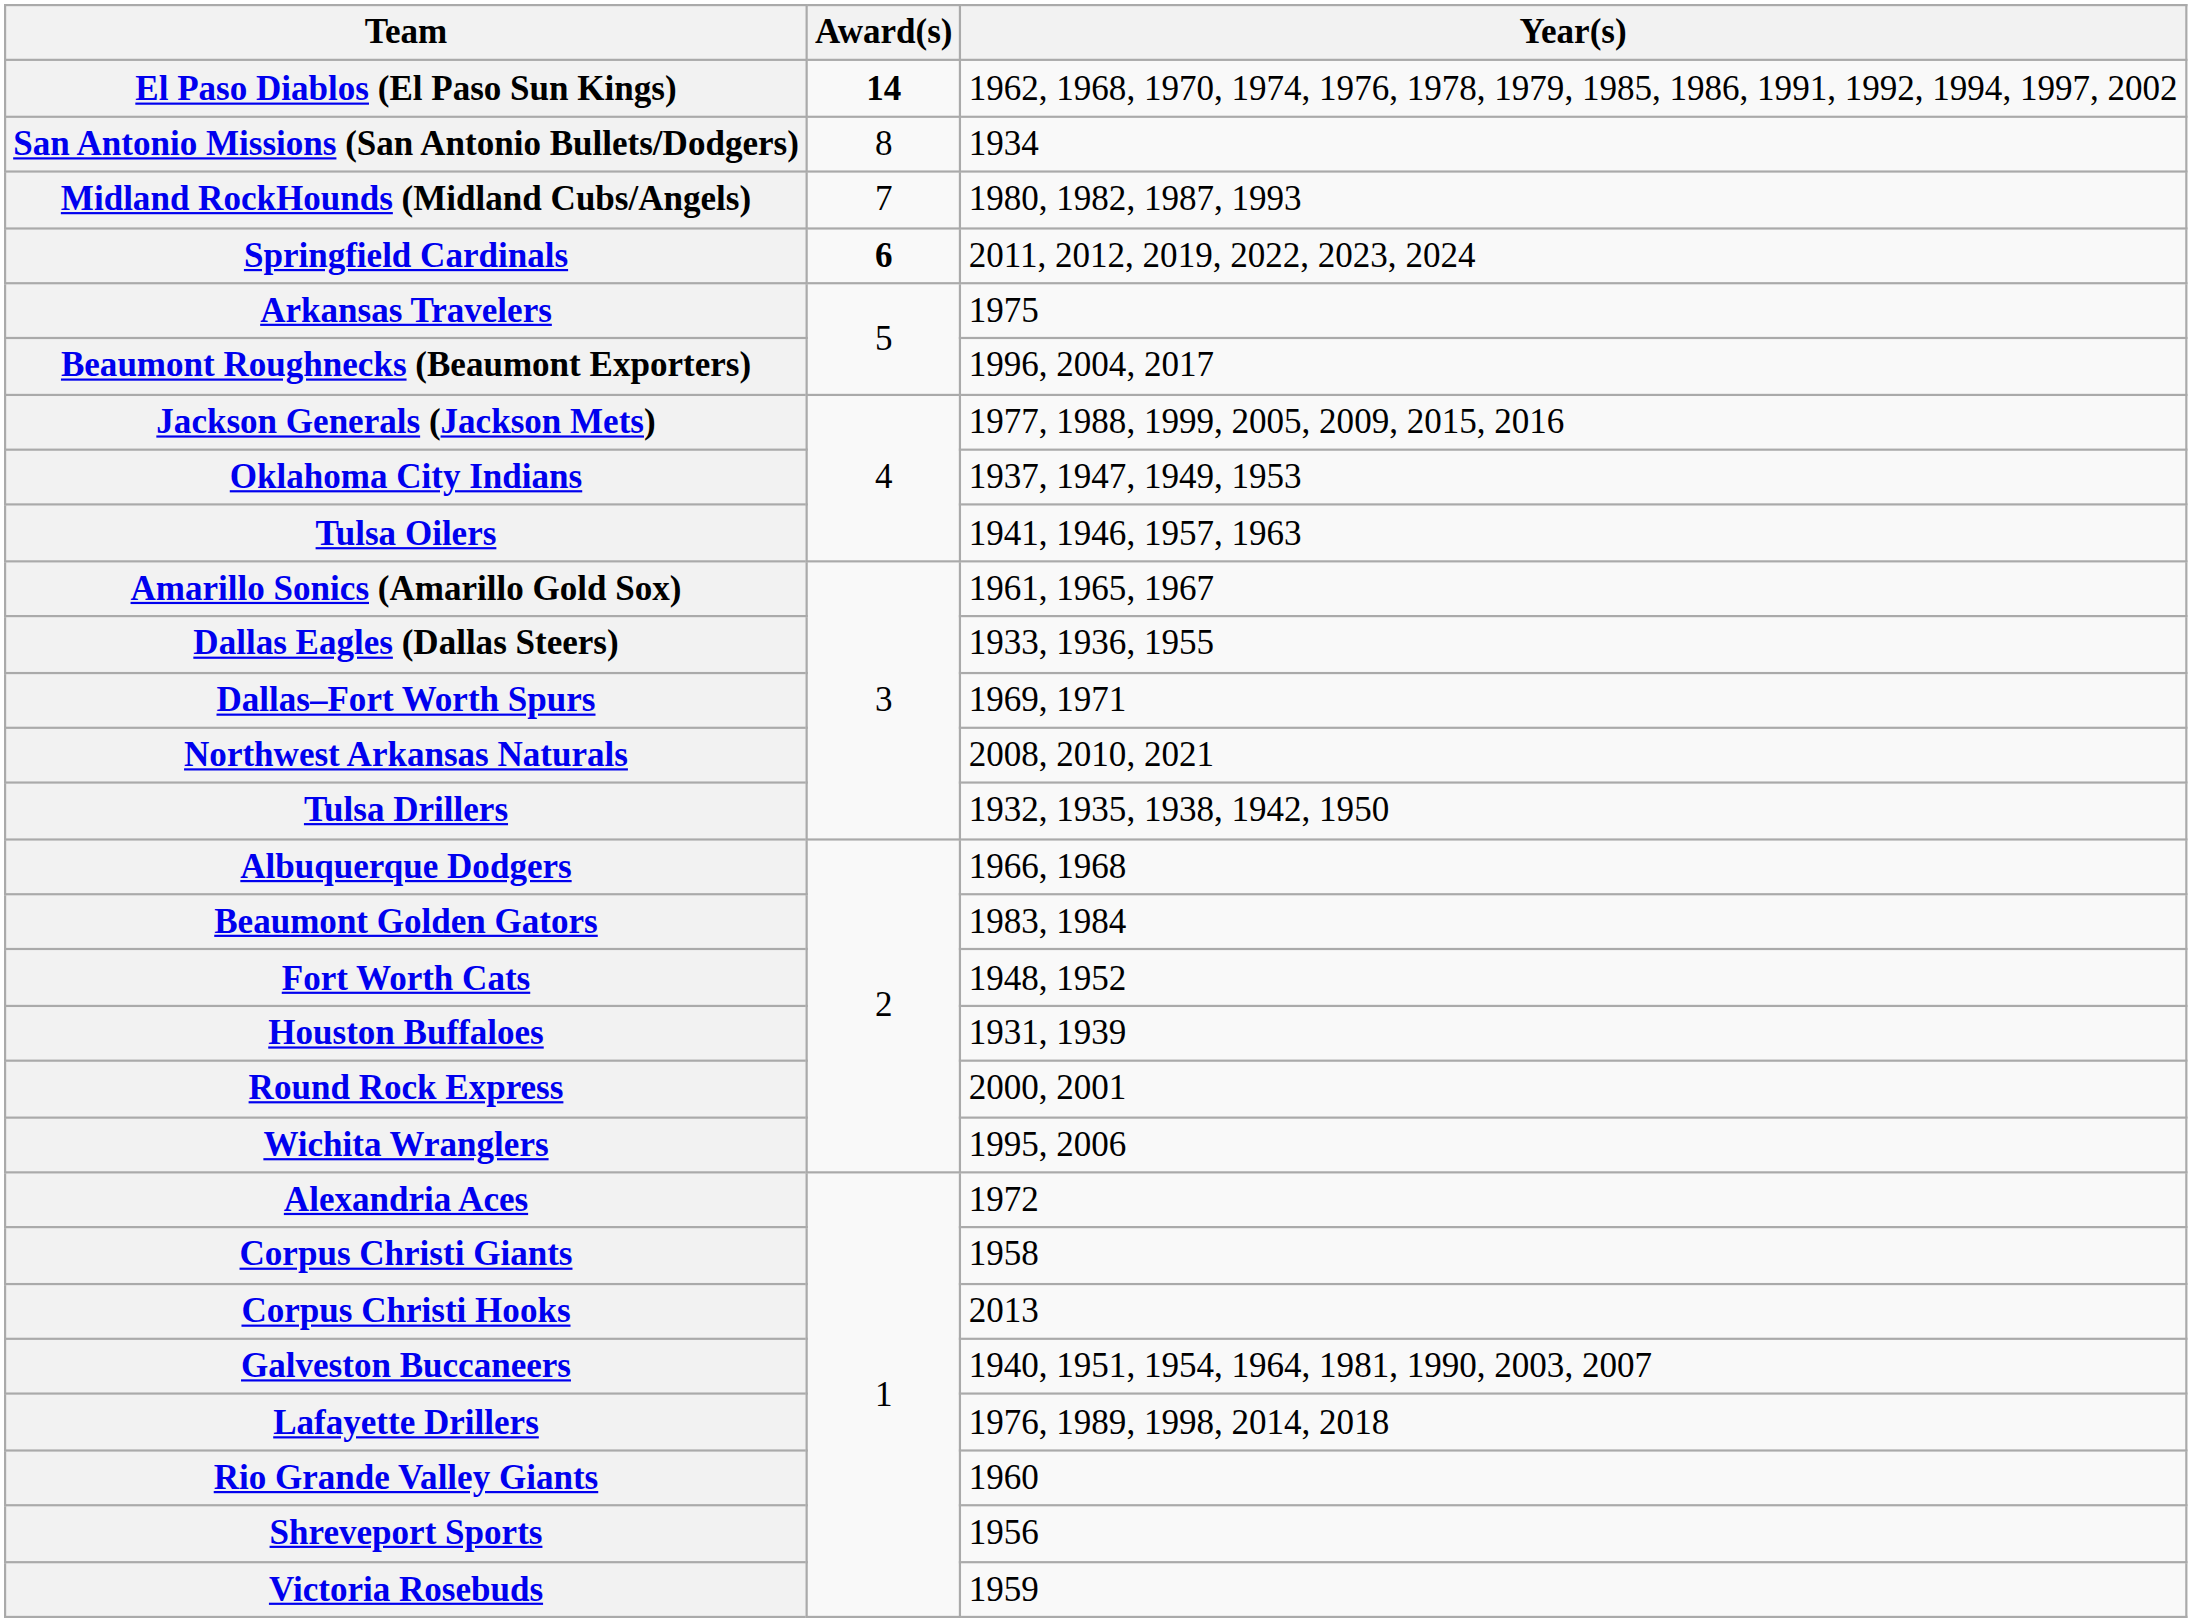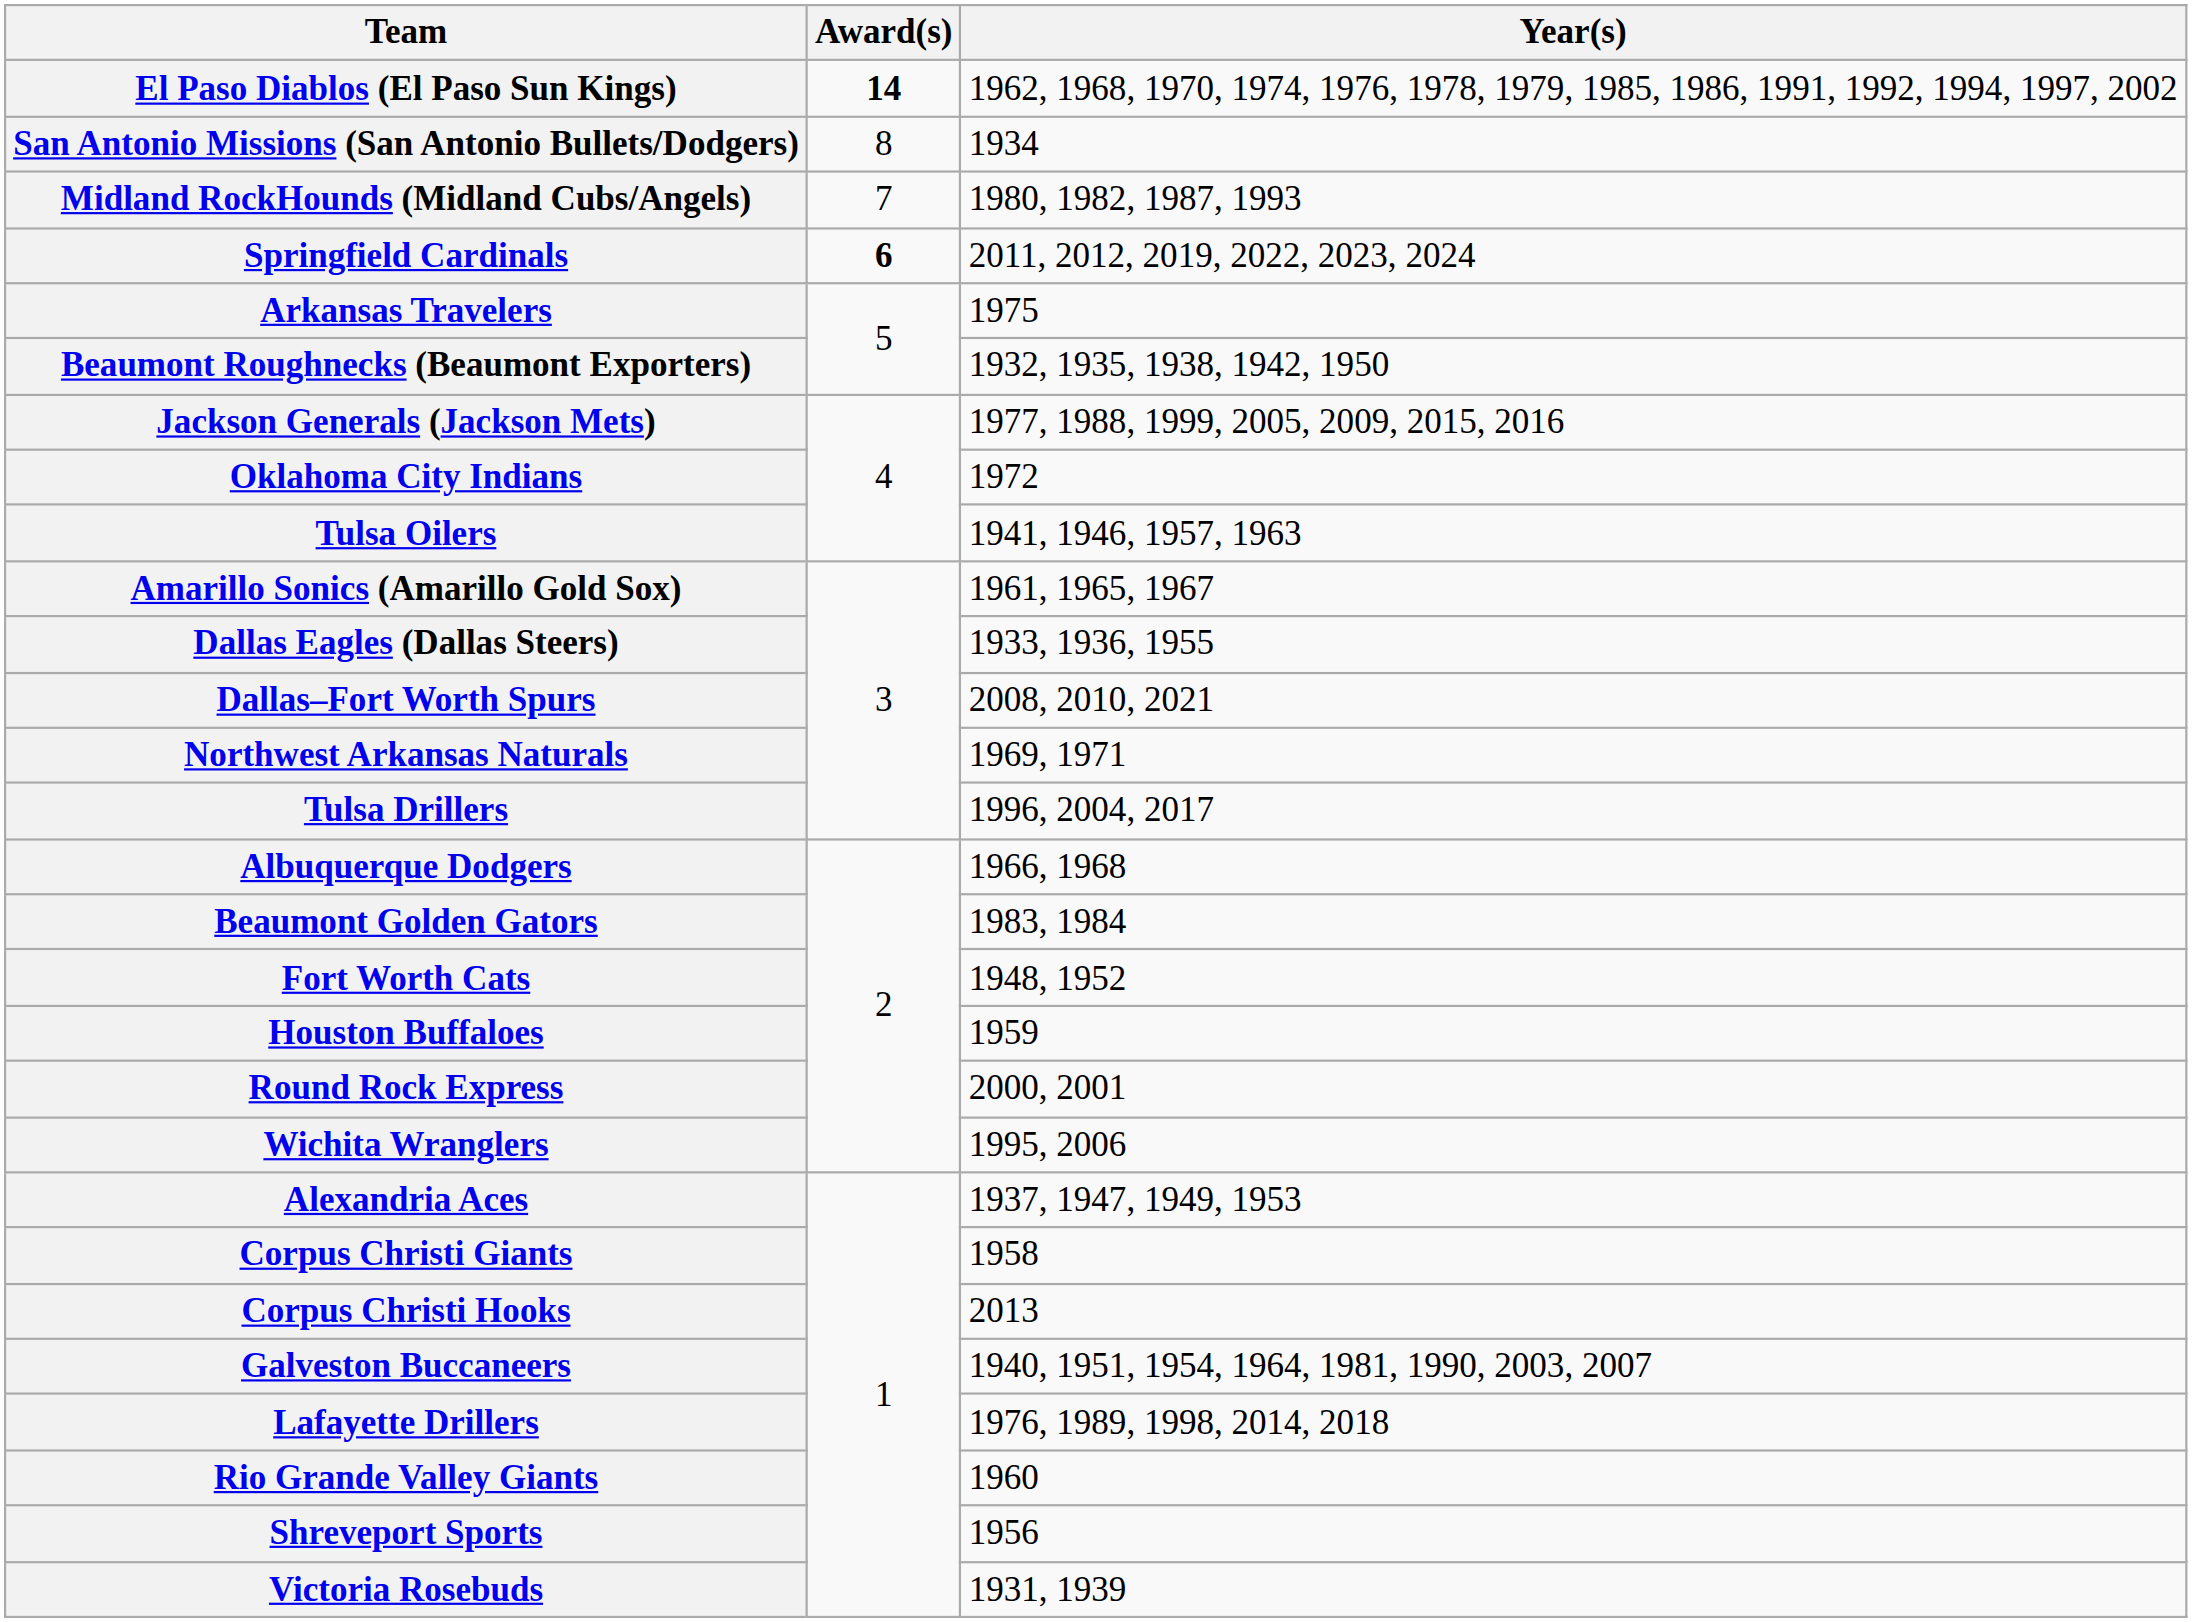 <table class="wikitable sortable plainrowheaders" style="text-align:left">
 <tr>
 <th scope="col">Team</th>
 <th scope="col">Award(s)</th>
 <th scope="col">Year(s)</th>
 </tr>
 <tr>
 <th scope="row"><a href='#'>El Paso Diablos</a> (El Paso Sun Kings)</th>
 <td style="text-align:center"><strong>14</strong></td>
 <td>1962, 1968, 1970, 1974, 1976, 1978, 1979, 1985, 1986, 1991, 1992, 1994, 1997, 2002</td>
 </tr>
 <tr>
 <th scope="row"><strong><a href='#'>San Antonio Missions</a></strong> (San Antonio Bullets/Dodgers)</th>
 <td style="text-align:center">8</td>
 <td>1934</td>
 </tr>
 <tr>
 <th scope="row"><strong><a href='#'>Midland RockHounds</a></strong> (Midland Cubs/Angels)</th>
 <td style="text-align:center">7</td>
 <td>1980, 1982, 1987, 1993</td>
 </tr>
 <tr>
 <th scope="row"><strong><a href='#'>Springfield Cardinals</a></strong></th>
 <td style="text-align:center"><strong>6</strong></td>
 <td>2011, 2012, 2019, 2022, 2023, 2024</td>
 </tr>
 <tr>
 <th scope="row"><strong><a href='#'>Arkansas Travelers</a></strong></th>
 <td style="text-align:center" rowspan="2">5</td>
 <td>1975</td>
 </tr>
 <tr>
 <th scope="row"><a href='#'>Beaumont Roughnecks</a> (Beaumont Exporters)</th>
-<td>1996, 2004, 2017</td>
+<td>1932, 1935, 1938, 1942, 1950</td>
 </tr>
 <tr>
 <th scope="row"><a href='#'>Jackson Generals</a> (<a href='#'>Jackson Mets</a>)</th>
 <td style="text-align:center" rowspan="3">4</td>
 <td>1977, 1988, 1999, 2005, 2009, 2015, 2016</td>
 </tr>
 <tr>
 <th scope="row"><a href='#'>Oklahoma City Indians</a></th>
-<td>1937, 1947, 1949, 1953</td>
+<td>1972</td>
 </tr>
 <tr>
 <th scope="row"><a href='#'>Tulsa Oilers</a></th>
 <td>1941, 1946, 1957, 1963</td>
 </tr>
 <tr>
 <th scope="row"><a href='#'>Amarillo Sonics</a> (Amarillo Gold Sox)</th>
 <td style="text-align:center" rowspan="5">3</td>
 <td>1961, 1965, 1967</td>
 </tr>
 <tr>
 <th scope="row"><a href='#'>Dallas Eagles</a> (Dallas Steers)</th>
 <td>1933, 1936, 1955</td>
 </tr>
 <tr>
 <th scope="row"><a href='#'>Dallas–Fort Worth Spurs</a></th>
+<td>2008, 2010, 2021</td>
+</tr>
+<tr>
+<th scope="row"><strong><a href='#'>Northwest Arkansas Naturals</a></strong></th>
 <td>1969, 1971</td>
 </tr>
 <tr>
-<th scope="row"><strong><a href='#'>Northwest Arkansas Naturals</a></strong></th>
-<td>2008, 2010, 2021</td>
-</tr>
-<tr>
 <th scope="row"><strong><a href='#'>Tulsa Drillers</a></strong></th>
-<td>1932, 1935, 1938, 1942, 1950</td>
+<td>1996, 2004, 2017</td>
 </tr>
 <tr>
 <th scope="row"><a href='#'>Albuquerque Dodgers</a></th>
 <td style="text-align:center" rowspan="6">2</td>
 <td>1966, 1968</td>
 </tr>
 <tr>
 <th scope="row"><a href='#'>Beaumont Golden Gators</a></th>
 <td>1983, 1984</td>
 </tr>
 <tr>
 <th scope="row"><a href='#'>Fort Worth Cats</a></th>
 <td>1948, 1952</td>
 </tr>
 <tr>
 <th scope="row"><a href='#'>Houston Buffaloes</a></th>
-<td>1931, 1939</td>
+<td>1959</td>
 </tr>
 <tr>
 <th scope="row"><a href='#'>Round Rock Express</a></th>
 <td>2000, 2001</td>
 </tr>
 <tr>
 <th scope="row"><a href='#'>Wichita Wranglers</a></th>
 <td>1995, 2006</td>
 </tr>
 <tr>
 <th scope="row"><a href='#'>Alexandria Aces</a></th>
 <td style="text-align:center" rowspan="8">1</td>
-<td>1972</td>
+<td>1937, 1947, 1949, 1953</td>
 </tr>
 <tr>
 <th scope="row"><a href='#'>Corpus Christi Giants</a></th>
 <td>1958</td>
 </tr>
 <tr>
 <th scope="row"><strong><a href='#'>Corpus Christi Hooks</a></strong></th>
 <td>2013</td>
 </tr>
 <tr>
 <th scope="row"><a href='#'>Galveston Buccaneers</a></th>
 <td>1940, 1951, 1954, 1964, 1981, 1990, 2003, 2007</td>
 </tr>
 <tr>
 <th scope="row"><a href='#'>Lafayette Drillers</a></th>
 <td>1976, 1989, 1998, 2014, 2018</td>
 </tr>
 <tr>
 <th scope="row"><a href='#'>Rio Grande Valley Giants</a></th>
 <td>1960</td>
 </tr>
 <tr>
 <th scope="row"><a href='#'>Shreveport Sports</a></th>
 <td>1956</td>
 </tr>
 <tr>
 <th scope="row"><a href='#'>Victoria Rosebuds</a></th>
-<td>1959</td>
+<td>1931, 1939</td>
 </tr>
 </table>
